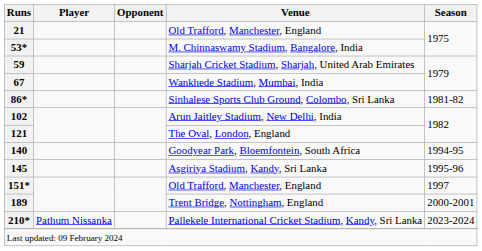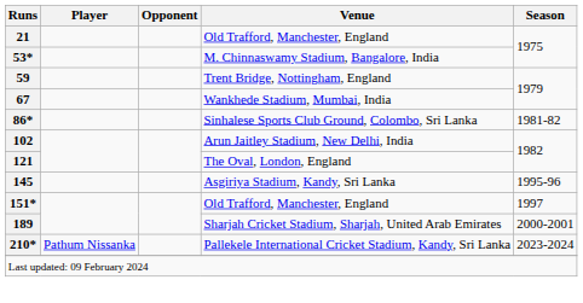 <table class="wikitable plainrowheaders sortable">
 <tr>
 <th scope=col>Runs</th>
 <th scope=col>Player</th>
 <th scope=col>Opponent</th>
 <th scope=col>Venue</th>
 <th scope=col>Season</th>
 </tr>
 <tr>
 <th>21</th>
 <td></td>
 <td></td>
 <td><a href='#'>Old Trafford</a>, <a href='#'>Manchester</a>, England</td>
 <td rowspan=2>1975 </td>
 </tr>
 <tr>
 <th>53*</th>
 <td></td>
 <td></td>
 <td><a href='#'>M. Chinnaswamy Stadium</a>, <a href='#'>Bangalore</a>, India</td>
 </tr>
 <tr>
 <th>59</th>
 <td></td>
 <td></td>
-<td><a href='#'>Sharjah Cricket Stadium</a>, <a href='#'>Sharjah</a>, United Arab Emirates</td>
+<td><a href='#'>Trent Bridge</a>, <a href='#'>Nottingham</a>, England</td>
 <td rowspan=2>1979 </td>
 </tr>
 <tr>
 <th>67</th>
 <td></td>
 <td></td>
 <td><a href='#'>Wankhede Stadium</a>, <a href='#'>Mumbai</a>, India</td>
 </tr>
 <tr>
 <th>86*</th>
 <td></td>
 <td></td>
 <td><a href='#'>Sinhalese Sports Club Ground</a>, <a href='#'>Colombo</a>, Sri Lanka</td>
 <td>1981-82</td>
 </tr>
 <tr>
 <th>102</th>
 <td rowspan=2></td>
 <td rowspan=2></td>
 <td><a href='#'>Arun Jaitley Stadium</a>, <a href='#'>New Delhi</a>, India</td>
 <td rowspan=2>1982</td>
 </tr>
 <tr>
 <th>121</th>
 <td><a href='#'>The Oval</a>, <a href='#'>London</a>, England</td>
 </tr>
 <tr>
-<th>140</th>
-<td></td>
-<td></td>
-<td><a href='#'>Goodyear Park</a>, <a href='#'>Bloemfontein</a>, South Africa</td>
-<td>1994-95</td>
-</tr>
-<tr>
 <th>145</th>
 <td></td>
 <td></td>
 <td><a href='#'>Asgiriya Stadium</a>, <a href='#'>Kandy</a>, Sri Lanka</td>
 <td>1995-96 </td>
 </tr>
 <tr>
 <th>151*</th>
 <td rowspan=2></td>
 <td rowspan=2></td>
 <td><a href='#'>Old Trafford</a>, <a href='#'>Manchester</a>, England</td>
 <td>1997</td>
 </tr>
 <tr>
 <th>189</th>
-<td><a href='#'>Trent Bridge</a>, <a href='#'>Nottingham</a>, England</td>
+<td><a href='#'>Sharjah Cricket Stadium</a>, <a href='#'>Sharjah</a>, United Arab Emirates</td>
 <td>2000-2001</td>
 </tr>
 <tr>
 <th>210*</th>
 <td><a href='#'>Pathum Nissanka</a> </td>
 <td></td>
 <td><a href='#'>Pallekele International Cricket Stadium</a>, <a href='#'>Kandy</a>, Sri Lanka</td>
 <td>2023-2024</td>
 </tr>
 <tr>
 </tr>
 <tr class=sortbottom>
 <td colspan=5><small>Last updated: 09 February 2024</small></td>
 </tr>
 </table>
